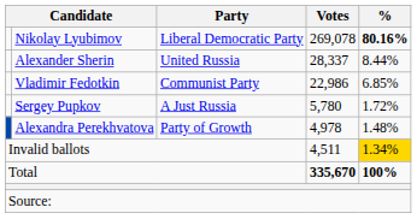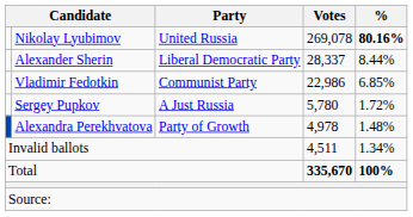 <table class="wikitable sortable" style="text-align:left; margin-bottom:0;">
 <tr>
 <th colspan=2>Candidate</th>
 <th>Party</th>
 <th>Votes</th>
 <th>%</th>
 </tr>
 <tr>
 <td bgcolor=></td>
 <td><a href='#'>Nikolay Lyubimov</a></td>
-<td><a href='#'>Liberal Democratic Party</a></td>
+<td><a href='#'>United Russia</a></td>
 <td>269,078</td>
 <td><strong>80.16%</strong></td>
 </tr>
 <tr>
 <td bgcolor=></td>
 <td><a href='#'>Alexander Sherin</a></td>
-<td><a href='#'>United Russia</a></td>
+<td><a href='#'>Liberal Democratic Party</a></td>
 <td>28,337</td>
 <td>8.44%</td>
 </tr>
 <tr>
 <td bgcolor=></td>
 <td><a href='#'>Vladimir Fedotkin</a></td>
 <td><a href='#'>Communist Party</a></td>
 <td>22,986</td>
 <td>6.85%</td>
 </tr>
 <tr>
 <td bgcolor=></td>
 <td><a href='#'>Sergey Pupkov</a></td>
 <td><a href='#'>A Just Russia</a></td>
 <td>5,780</td>
 <td>1.72%</td>
 </tr>
 <tr>
 <td bgcolor=#0047AB></td>
 <td><a href='#'>Alexandra Perekhvatova</a></td>
 <td><a href='#'>Party of Growth</a></td>
 <td>4,978</td>
 <td>1.48%</td>
 </tr>
 <tr>
 <td colspan=3>Invalid ballots</td>
 <td>4,511</td>
-<td style="background: gold;">1.34%</td>
+<td>1.34%</td>
 </tr>
 <tr>
 <td colspan=3>Total</td>
 <td><strong>335,670</strong></td>
 <td><strong>100%</strong></td>
 </tr>
 <tr>
 <th colspan=5></th>
 </tr>
 <tr>
 <td colspan=5>Source:</td>
 </tr>
 </table>
